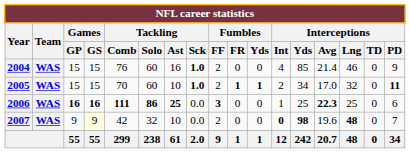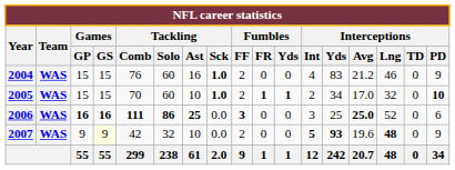 <table class="wikitable"  style="text-align:center; width:45%;">
 <tr>
 <th colspan="19" style="background: #773141; border: 2px solid #FFB612; color:white;">NFL career statistics</th>
 </tr>
 <tr>
 <th rowspan="2">Year</th>
 <th rowspan="2">Team</th>
 <th colspan="2">Games</th>
 <th colspan="4">Tackling</th>
 <th colspan="3">Fumbles</th>
 <th colspan="6">Interceptions</th>
 </tr>
 <tr>
 <th>GP</th>
 <th>GS</th>
 <th>Comb</th>
 <th>Solo</th>
 <th>Ast</th>
 <th>Sck</th>
 <th>FF</th>
 <th>FR</th>
 <th>Yds</th>
 <th>Int</th>
 <th>Yds</th>
 <th>Avg</th>
 <th>Lng</th>
 <th>TD</th>
 <th>PD</th>
 </tr>
 <tr>
 <th><a href='#'>2004</a></th>
 <th><a href='#'>WAS</a></th>
 <td>15</td>
 <td>15</td>
 <td>76</td>
 <td>60</td>
 <td>16</td>
 <td><strong>1.0</strong></td>
 <td>2</td>
 <td>0</td>
 <td>0</td>
 <td>4</td>
-<td>85</td>
-<td>21.4</td>
+<td>83</td>
+<td>21.2</td>
 <td>46</td>
 <td>0</td>
 <td>9</td>
 </tr>
 <tr>
 <th><a href='#'>2005</a></th>
 <th><a href='#'>WAS</a></th>
 <td>15</td>
 <td>15</td>
 <td>70</td>
 <td>60</td>
 <td>10</td>
 <td><strong>1.0</strong></td>
 <td>2</td>
 <td><strong>1</strong></td>
 <td><strong>1</strong></td>
 <td>2</td>
 <td>34</td>
 <td>17.0</td>
 <td>32</td>
 <td>0</td>
-<td><strong>11</strong></td>
+<td><strong>10</strong></td>
 </tr>
 <tr>
 <th><a href='#'>2006</a></th>
 <th><a href='#'>WAS</a></th>
 <td><strong>16</strong></td>
 <td><strong>16</strong></td>
 <td><strong>111</strong></td>
 <td><strong>86</strong></td>
 <td><strong>25</strong></td>
 <td>0.0</td>
 <td><strong>3</strong></td>
 <td>0</td>
 <td>0</td>
-<td>1</td>
+<td>3</td>
 <td>25</td>
-<td><strong>22.3</strong></td>
-<td>25</td>
+<td><strong>25.0</strong></td>
+<td>52</td>
 <td>0</td>
 <td>6</td>
 </tr>
 <tr>
 <th><a href='#'>2007</a></th>
 <th><a href='#'>WAS</a></th>
 <td>9</td>
 <td style="background: lightyellow;">9</td>
 <td>42</td>
 <td>32</td>
 <td>10</td>
 <td>0.0</td>
 <td>2</td>
 <td>0</td>
 <td>0</td>
-<td><strong>0</strong></td>
-<td><strong>98</strong></td>
+<td><strong>5</strong></td>
+<td><strong>93</strong></td>
 <td>19.6</td>
 <td><strong>48</strong></td>
 <td>0</td>
-<td>7</td>
+<td>9</td>
 </tr>
 <tr>
 <th colspan="2"></th>
 <th>55</th>
 <th>55</th>
 <th>299</th>
 <th>238</th>
 <th>61</th>
 <th>2.0</th>
 <th>9</th>
 <th>1</th>
 <th>1</th>
 <th>12</th>
 <th>242</th>
 <th>20.7</th>
 <th>48</th>
 <th>0</th>
 <th>34</th>
 </tr>
 </table>
